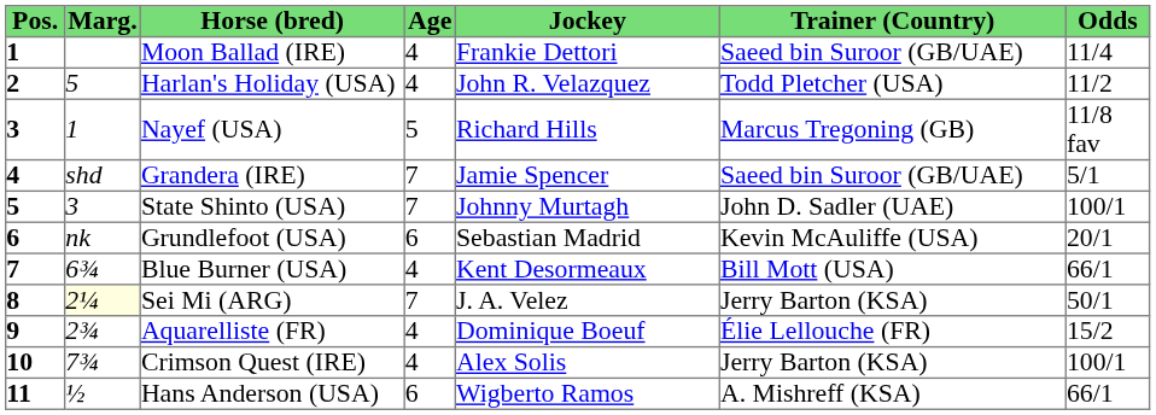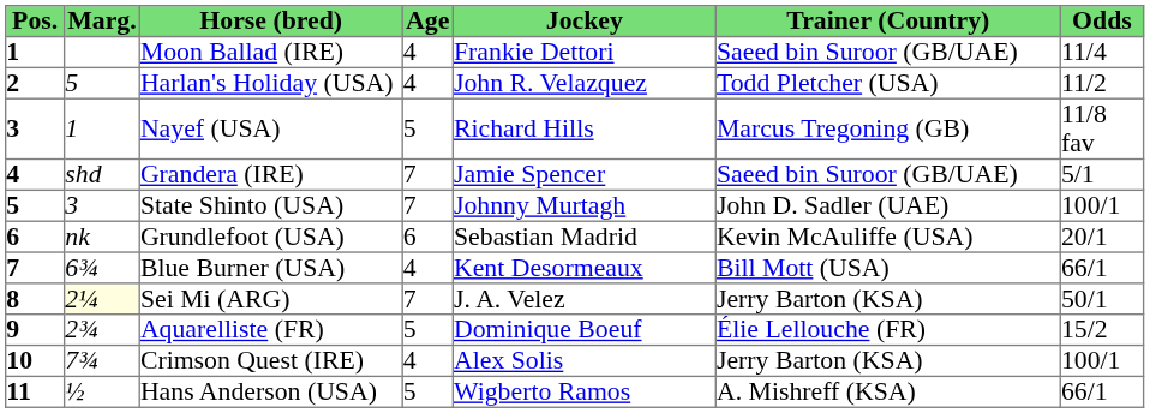 <table class = "sortable" | border="1" cellpadding="0" style="border-collapse: collapse;">
 <tr style="background:#7d7; text-align:center;">
 <th style="width:35px;"><strong>Pos.</strong></th>
 <th style="width:45px;"><strong>Marg.</strong></th>
 <th style="width:160px;"><strong>Horse (bred)</strong></th>
 <th style="width:30px;"><strong>Age</strong></th>
 <th style="width:160px;"><strong>Jockey</strong></th>
 <th style="width:210px;"><strong>Trainer (Country)</strong></th>
 <th style="width:50px;"><strong>Odds</strong></th>
 </tr>
 <tr>
 <td><strong>1</strong></td>
 <td></td>
 <td><a href='#'>Moon Ballad</a> (IRE)</td>
 <td>4</td>
 <td><a href='#'>Frankie Dettori</a></td>
 <td><a href='#'>Saeed bin Suroor</a> (GB/UAE)</td>
 <td>11/4</td>
 </tr>
 <tr>
 <td><strong>2</strong></td>
 <td><em>5</em></td>
 <td><a href='#'>Harlan's Holiday</a> (USA)</td>
 <td>4</td>
 <td><a href='#'>John R. Velazquez</a></td>
 <td><a href='#'>Todd Pletcher</a> (USA)</td>
 <td>11/2</td>
 </tr>
 <tr>
 <td><strong>3</strong></td>
 <td><em>1</em></td>
 <td><a href='#'>Nayef</a> (USA)</td>
 <td>5</td>
 <td><a href='#'>Richard Hills</a></td>
 <td><a href='#'>Marcus Tregoning</a> (GB)</td>
 <td>11/8 fav</td>
 </tr>
 <tr>
 <td><strong>4</strong></td>
 <td><em>shd</em></td>
 <td><a href='#'>Grandera</a> (IRE)</td>
 <td>7</td>
 <td><a href='#'>Jamie Spencer</a></td>
 <td><a href='#'>Saeed bin Suroor</a> (GB/UAE)</td>
 <td>5/1</td>
 </tr>
 <tr>
 <td><strong>5</strong></td>
 <td><em>3</em></td>
 <td>State Shinto (USA)</td>
 <td>7</td>
 <td><a href='#'>Johnny Murtagh</a></td>
 <td>John D. Sadler (UAE)</td>
 <td>100/1</td>
 </tr>
 <tr>
 <td><strong>6</strong></td>
 <td><em>nk</em></td>
 <td>Grundlefoot (USA)</td>
 <td>6</td>
 <td>Sebastian Madrid</td>
 <td>Kevin McAuliffe (USA)</td>
 <td>20/1</td>
 </tr>
 <tr>
 <td><strong>7</strong></td>
 <td><em>6¾</em></td>
 <td>Blue Burner (USA)</td>
 <td>4</td>
 <td><a href='#'>Kent Desormeaux</a></td>
 <td><a href='#'>Bill Mott</a> (USA)</td>
 <td>66/1</td>
 </tr>
 <tr>
 <td><strong>8</strong></td>
 <td style="background: lightyellow;"><em>2¼</em></td>
 <td>Sei Mi (ARG)</td>
 <td>7</td>
 <td>J. A. Velez</td>
 <td>Jerry Barton (KSA)</td>
 <td>50/1</td>
 </tr>
 <tr>
 <td><strong>9</strong></td>
 <td><em>2¾</em></td>
 <td><a href='#'>Aquarelliste</a> (FR)</td>
-<td>4</td>
+<td>5</td>
 <td><a href='#'>Dominique Boeuf</a></td>
 <td><a href='#'>Élie Lellouche</a> (FR)</td>
 <td>15/2</td>
 </tr>
 <tr>
 <td><strong>10</strong></td>
 <td><em>7¾</em></td>
 <td>Crimson Quest (IRE)</td>
 <td>4</td>
 <td><a href='#'>Alex Solis</a></td>
 <td>Jerry Barton (KSA)</td>
 <td>100/1</td>
 </tr>
 <tr>
 <td><strong>11</strong></td>
 <td><em>½</em></td>
 <td>Hans Anderson (USA)</td>
-<td>6</td>
+<td>5</td>
 <td><a href='#'>Wigberto Ramos</a></td>
 <td>A. Mishreff (KSA)</td>
 <td>66/1</td>
 </tr>
 </table>
